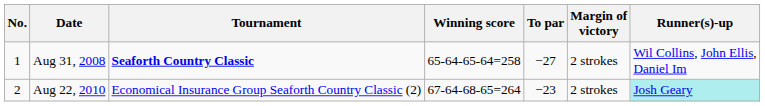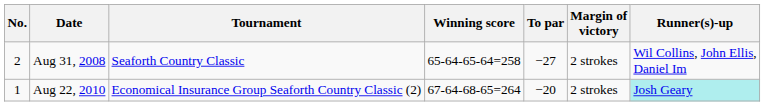 <table class="wikitable" style="font-size:95%;">
 <tr>
 <th>No.</th>
 <th>Date</th>
 <th>Tournament</th>
 <th>Winning score</th>
 <th>To par</th>
 <th>Margin of<br>victory</th>
 <th>Runner(s)-up</th>
 </tr>
 <tr>
-<td align=center>1</td>
+<td align=center>2</td>
 <td align=right>Aug 31, <a href='#'>2008</a></td>
-<td><strong><a href='#'>Seaforth Country Classic</a></strong></td>
+<td><a href='#'>Seaforth Country Classic</a></td>
 <td>65-64-65-64=258</td>
 <td align=center>−27</td>
 <td>2 strokes</td>
 <td> <a href='#'>Wil Collins</a>,  <a href='#'>John Ellis</a>,<br> <a href='#'>Daniel Im</a></td>
 </tr>
 <tr>
-<td align=center>2</td>
+<td align=center>1</td>
 <td align=right>Aug 22, <a href='#'>2010</a></td>
 <td><a href='#'>Economical Insurance Group Seaforth Country Classic</a> (2)</td>
 <td>67-64-68-65=264</td>
-<td align=center>−23</td>
+<td align=center>−20</td>
 <td>2 strokes</td>
 <td style="background: paleturquoise;"> <a href='#'>Josh Geary</a></td>
 </tr>
 </table>
